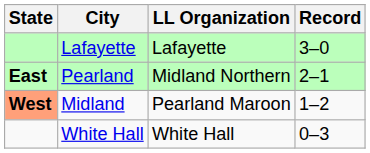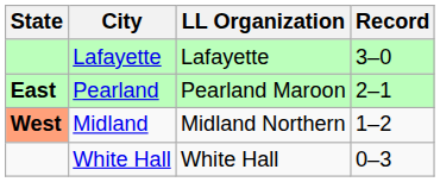 <table class="wikitable">
 <tr>
 <th>State</th>
 <th>City</th>
 <th>LL Organization</th>
 <th>Record</th>
 </tr>
 <tr bgcolor=#bbffbb>
 <td><strong></strong></td>
 <td><a href='#'>Lafayette</a></td>
 <td>Lafayette</td>
 <td>3–0</td>
 </tr>
 <tr bgcolor=#bbffbb>
 <td><strong> East</strong></td>
 <td><a href='#'>Pearland</a></td>
-<td>Midland Northern</td>
+<td>Pearland Maroon</td>
 <td>2–1</td>
 </tr>
 <tr>
 <td style="background: lightsalmon;"><strong> West</strong></td>
 <td><a href='#'>Midland</a></td>
-<td>Pearland Maroon</td>
+<td>Midland Northern</td>
 <td>1–2</td>
 </tr>
 <tr>
 <td><strong></strong></td>
 <td><a href='#'>White Hall</a></td>
 <td>White Hall</td>
 <td>0–3</td>
 </tr>
 </table>
